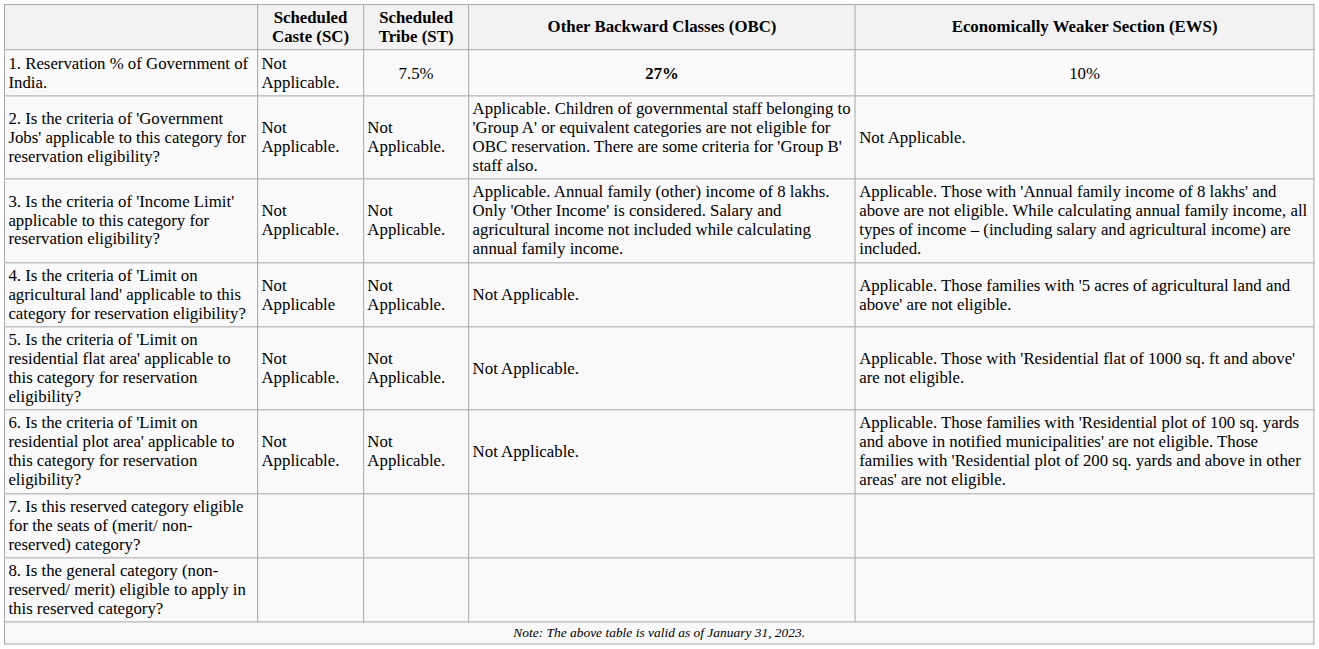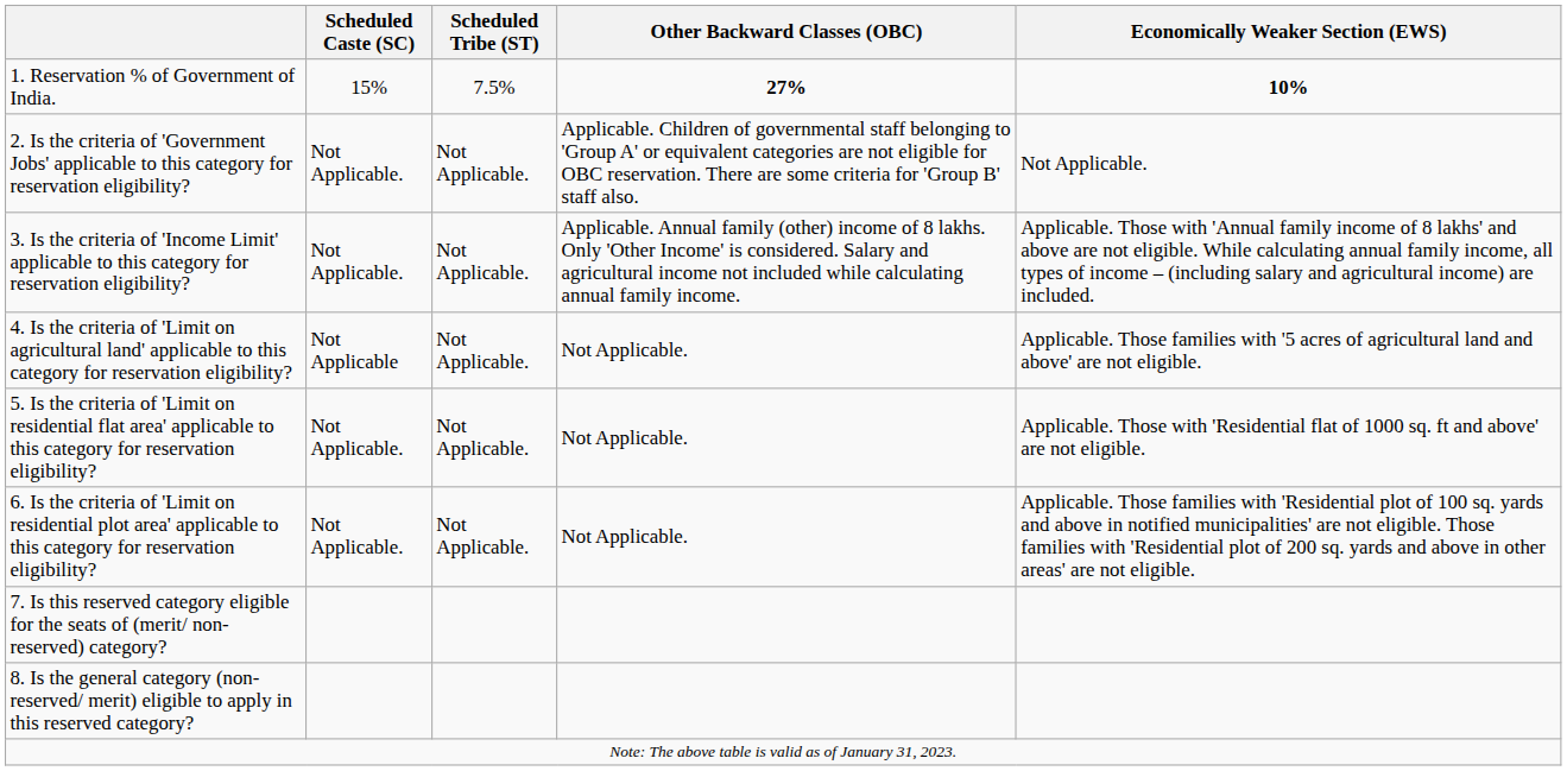 <table class="wikitable">
 <tr>
 <th></th>
 <th>Scheduled Caste (SC)</th>
 <th>Scheduled Tribe (ST)</th>
 <th>Other Backward Classes (OBC)</th>
 <th>Economically Weaker Section (EWS)</th>
 </tr>
 <tr>
 <td>1. Reservation % of Government of India.</td>
-<td>Not Applicable.</td>
+<td style="text-align:center">15%</td>
 <td style="text-align:center">7.5%</td>
 <td style="text-align:center"><strong>27%</strong></td>
-<td style="text-align:center">10%</td>
+<td style="text-align:center"><strong>10%</strong></td>
 </tr>
 <tr>
 <td>2. Is the criteria of 'Government Jobs' applicable to this category for reservation eligibility?</td>
 <td>Not Applicable.</td>
 <td>Not Applicable.</td>
 <td>Applicable. Children of governmental staff belonging to 'Group A' or equivalent categories are not eligible for OBC reservation. There are some criteria for 'Group B' staff also.</td>
 <td>Not Applicable.</td>
 </tr>
 <tr>
 <td>3. Is the criteria of 'Income Limit' applicable to this category for reservation eligibility?</td>
 <td>Not Applicable.</td>
 <td>Not Applicable.</td>
 <td>Applicable. Annual family (other) income of 8 lakhs. Only 'Other Income' is considered. Salary and agricultural income not included while calculating annual family income.</td>
 <td>Applicable. Those with 'Annual family income of 8 lakhs' and above are not eligible. While calculating annual family income, all types of income – (including salary and agricultural income) are included.</td>
 </tr>
 <tr>
 <td>4. Is the criteria of 'Limit on agricultural land' applicable to this category for reservation eligibility?</td>
 <td>Not Applicable</td>
 <td>Not Applicable.</td>
 <td>Not Applicable.</td>
 <td>Applicable. Those families with '5 acres of agricultural land and above' are not eligible.</td>
 </tr>
 <tr>
 <td>5. Is the criteria of 'Limit on residential flat area' applicable to this category for reservation eligibility?</td>
 <td>Not Applicable.</td>
 <td>Not Applicable.</td>
 <td>Not Applicable.</td>
 <td>Applicable. Those with 'Residential flat of 1000 sq. ft and above' are not eligible.</td>
 </tr>
 <tr>
 <td>6. Is the criteria of 'Limit on residential plot area' applicable to this category for reservation eligibility?</td>
 <td>Not Applicable.</td>
 <td>Not Applicable.</td>
 <td>Not Applicable.</td>
 <td>Applicable. Those families with 'Residential plot of 100 sq. yards and above in notified municipalities' are not eligible. Those families with 'Residential plot of 200 sq. yards and above in other areas' are not eligible.</td>
 </tr>
 <tr>
 <td>7. Is this reserved category eligible for the seats of (merit/ non-reserved) category?</td>
 <td></td>
 <td></td>
 <td></td>
 <td></td>
 </tr>
 <tr>
 <td>8. Is the general category (non-reserved/ merit) eligible to apply in this reserved category?</td>
 <td></td>
 <td></td>
 <td></td>
 <td></td>
 </tr>
 <tr>
 <td colspan="5"  style="text-align:center; font-size: 80%; font-style: italic;">Note: The above table is valid as of January 31, 2023.</td>
 </tr>
 </table>
